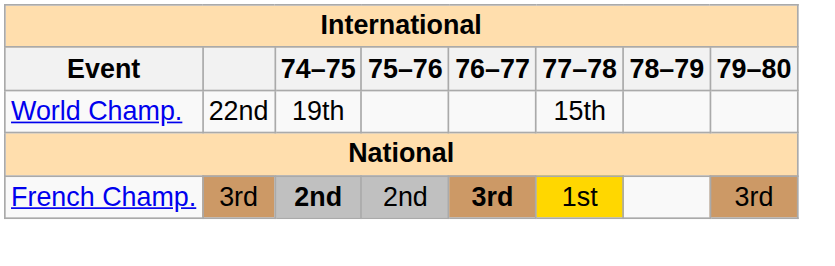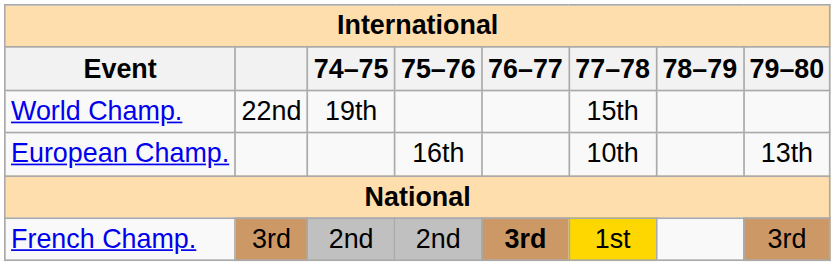 <table class="wikitable" style="text-align:center">
 <tr>
 <th style="background-color: #ffdead; " colspan=8 align=center>International</th>
 </tr>
 <tr>
 <th>Event</th>
 <th></th>
 <th>74–75</th>
 <th>75–76</th>
 <th>76–77</th>
 <th>77–78</th>
 <th>78–79</th>
 <th>79–80</th>
 </tr>
 <tr>
 <td align=left><a href='#'>World Champ.</a></td>
 <td>22nd</td>
 <td>19th</td>
 <td></td>
 <td></td>
 <td>15th</td>
 <td></td>
 <td></td>
 </tr>
 <tr>
+<td align=left><a href='#'>European Champ.</a></td>
+<td></td>
+<td></td>
+<td>16th</td>
+<td></td>
+<td>10th</td>
+<td></td>
+<td>13th</td>
+</tr>
+<tr>
 <th style="background-color: #ffdead; " colspan=8 align=center>National</th>
 </tr>
 <tr>
 <td align=left><a href='#'>French Champ.</a></td>
 <td bgcolor=cc9966>3rd</td>
-<td bgcolor=silver><strong>2nd</strong></td>
+<td bgcolor=silver>2nd</td>
 <td bgcolor=silver>2nd</td>
 <td bgcolor=cc9966><strong>3rd</strong></td>
 <td bgcolor=gold>1st</td>
 <td></td>
 <td bgcolor=cc9966>3rd</td>
 </tr>
 </table>
